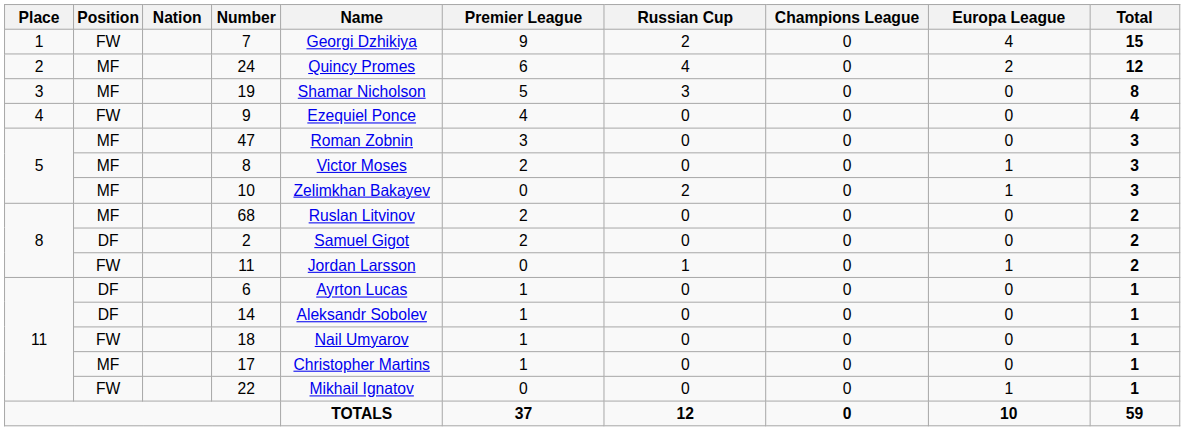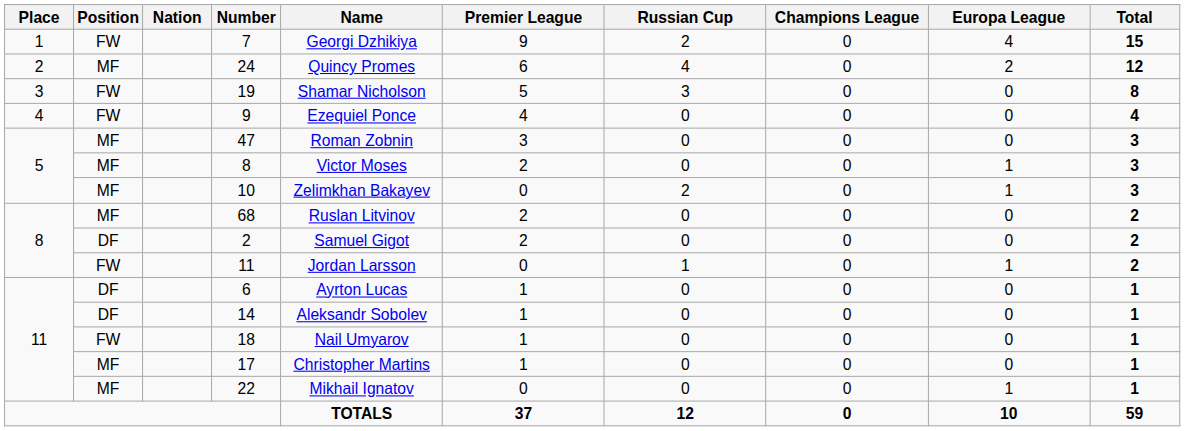 <table class="wikitable" style="font-size: 95%; text-align: center;">
 <tr>
 <th width=60>Place</th>
 <th width=60>Position</th>
 <th width=60>Nation</th>
 <th width=60>Number</th>
 <th width=150>Name</th>
 <th width=150>Premier League</th>
 <th width=150>Russian Cup</th>
 <th width=150>Champions League</th>
 <th width=150>Europa League</th>
 <th width=80>Total</th>
 </tr>
 <tr>
 <td>1</td>
 <td>FW</td>
 <td></td>
 <td>7</td>
 <td><a href='#'>Georgi Dzhikiya</a></td>
 <td>9</td>
 <td>2</td>
 <td>0</td>
 <td>4</td>
 <td><strong>15</strong></td>
 </tr>
 <tr>
 <td>2</td>
 <td>MF</td>
 <td></td>
 <td>24</td>
 <td><a href='#'>Quincy Promes</a></td>
 <td>6</td>
 <td>4</td>
 <td>0</td>
 <td>2</td>
 <td><strong>12</strong></td>
 </tr>
 <tr>
 <td>3</td>
-<td>MF</td>
+<td>FW</td>
 <td></td>
 <td>19</td>
 <td><a href='#'>Shamar Nicholson</a></td>
 <td>5</td>
 <td>3</td>
 <td>0</td>
 <td>0</td>
 <td><strong>8</strong></td>
 </tr>
 <tr>
 <td>4</td>
 <td>FW</td>
 <td></td>
 <td>9</td>
 <td><a href='#'>Ezequiel Ponce</a></td>
 <td>4</td>
 <td>0</td>
 <td>0</td>
 <td>0</td>
 <td><strong>4</strong></td>
 </tr>
 <tr>
 <td rowspan="3">5</td>
 <td>MF</td>
 <td></td>
 <td>47</td>
 <td><a href='#'>Roman Zobnin</a></td>
 <td>3</td>
 <td>0</td>
 <td>0</td>
 <td>0</td>
 <td><strong>3</strong></td>
 </tr>
 <tr>
 <td>MF</td>
 <td></td>
 <td>8</td>
 <td><a href='#'>Victor Moses</a></td>
 <td>2</td>
 <td>0</td>
 <td>0</td>
 <td>1</td>
 <td><strong>3</strong></td>
 </tr>
 <tr>
 <td>MF</td>
 <td></td>
 <td>10</td>
 <td><a href='#'>Zelimkhan Bakayev</a></td>
 <td>0</td>
 <td>2</td>
 <td>0</td>
 <td>1</td>
 <td><strong>3</strong></td>
 </tr>
 <tr>
 <td rowspan="3">8</td>
 <td>MF</td>
 <td></td>
 <td>68</td>
 <td><a href='#'>Ruslan Litvinov</a></td>
 <td>2</td>
 <td>0</td>
 <td>0</td>
 <td>0</td>
 <td><strong>2</strong></td>
 </tr>
 <tr>
 <td>DF</td>
 <td></td>
 <td>2</td>
 <td><a href='#'>Samuel Gigot</a></td>
 <td>2</td>
 <td>0</td>
 <td>0</td>
 <td>0</td>
 <td><strong>2</strong></td>
 </tr>
 <tr>
 <td>FW</td>
 <td></td>
 <td>11</td>
 <td><a href='#'>Jordan Larsson</a></td>
 <td>0</td>
 <td>1</td>
 <td>0</td>
 <td>1</td>
 <td><strong>2</strong></td>
 </tr>
 <tr>
 <td rowspan="5">11</td>
 <td>DF</td>
 <td></td>
 <td>6</td>
 <td><a href='#'>Ayrton Lucas</a></td>
 <td>1</td>
 <td>0</td>
 <td>0</td>
 <td>0</td>
 <td><strong>1</strong></td>
 </tr>
 <tr>
 <td>DF</td>
 <td></td>
 <td>14</td>
 <td><a href='#'>Aleksandr Sobolev</a></td>
 <td>1</td>
 <td>0</td>
 <td>0</td>
 <td>0</td>
 <td><strong>1</strong></td>
 </tr>
 <tr>
 <td>FW</td>
 <td></td>
 <td>18</td>
 <td><a href='#'>Nail Umyarov</a></td>
 <td>1</td>
 <td>0</td>
 <td>0</td>
 <td>0</td>
 <td><strong>1</strong></td>
 </tr>
 <tr>
 <td>MF</td>
 <td></td>
 <td>17</td>
 <td><a href='#'>Christopher Martins</a></td>
 <td>1</td>
 <td>0</td>
 <td>0</td>
 <td>0</td>
 <td><strong>1</strong></td>
 </tr>
 <tr>
-<td>FW</td>
+<td>MF</td>
 <td></td>
 <td>22</td>
 <td><a href='#'>Mikhail Ignatov</a></td>
 <td>0</td>
 <td>0</td>
 <td>0</td>
 <td>1</td>
 <td><strong>1</strong></td>
 </tr>
 <tr>
 <td colspan="4"></td>
 <td><strong>TOTALS</strong></td>
 <td><strong>37</strong></td>
 <td><strong>12</strong></td>
 <td><strong>0</strong></td>
 <td><strong>10</strong></td>
 <td><strong>59</strong></td>
 </tr>
 </table>
